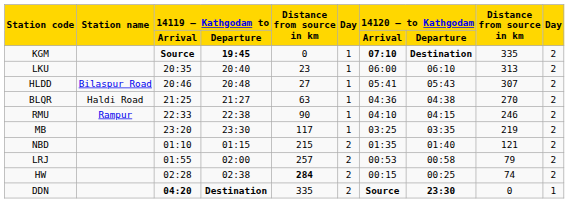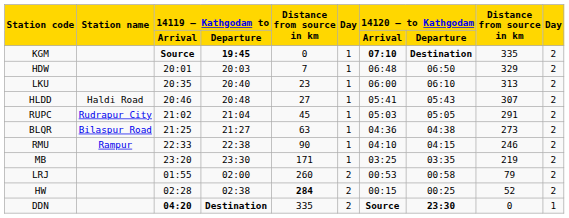 <table class="wikitable plainrowheaders unsortable" style="text-align:center">
 <tr>
 <th scope="col" rowspan="2" style="background:gold;">Station code</th>
 <th scope="col" rowspan="2" style="background:gold;">Station name</th>
 <th scope="col" colspan="2" style="background:gold;"><br><strong>14119 – <a href='#'>Kathgodam</a> to </strong></th>
 <th scope="col" rowspan="2" style="background:gold;">Distance<br> from source <br>in km</th>
 <th scope="col" rowspan="2" style="background:gold;">Day</th>
 <th scope="col" colspan="2" style="background:gold;"><br><strong>14120 –  to <a href='#'>Kathgodam</a></strong></th>
 <th scope="col" rowspan="2" style="background:gold;">Distance<br> from source <br>in km</th>
 <th scope="col" rowspan="2" style="background:gold;">Day</th>
 </tr>
 <tr>
 <th scope="col" colspan="1" style="background:gold;">Arrival</th>
 <th scope="col" colspan="1" style="background:gold;">Departure</th>
 <th scope="col" colspan="1" style="background:gold;">Arrival</th>
 <th scope="col" colspan="1" style="background:gold;">Departure</th>
 </tr>
 <tr>
 <td valign="center">KGM</td>
 <td valign="center"></td>
 <td valign="center"><strong>Source</strong></td>
 <td valign="center"><strong>19:45</strong></td>
 <td valign="center">0</td>
 <td valign="center">1</td>
 <td valign="center"><strong>07:10</strong></td>
 <td valign="center"><strong>Destination</strong></td>
 <td valign="center">335</td>
 <td valign="center">2</td>
 </tr>
 <tr>
+<td valign="center">HDW</td>
+<td valign="center"></td>
+<td valign="center">20:01</td>
+<td valign="center">20:03</td>
+<td valign="center">7</td>
+<td valign="center">1</td>
+<td valign="center">06:48</td>
+<td valign="center">06:50</td>
+<td valign="center">329</td>
+<td valign="center">2</td>
+</tr>
+<tr>
 <td valign="center">LKU</td>
 <td valign="center"></td>
 <td valign="center">20:35</td>
 <td valign="center">20:40</td>
 <td valign="center">23</td>
 <td valign="center">1</td>
 <td valign="center">06:00</td>
 <td valign="center">06:10</td>
 <td valign="center">313</td>
 <td valign="center">2</td>
 </tr>
 <tr>
 <td valign="center">HLDD</td>
-<td valign="center"><a href='#'>Bilaspur Road</a></td>
+<td valign="center">Haldi Road</td>
 <td valign="center">20:46</td>
 <td valign="center">20:48</td>
 <td valign="center">27</td>
 <td valign="center">1</td>
 <td valign="center">05:41</td>
 <td valign="center">05:43</td>
 <td valign="center">307</td>
 <td valign="center">2</td>
 </tr>
 <tr>
+<td valign="center">RUPC</td>
+<td valign="center"><a href='#'>Rudrapur City</a></td>
+<td valign="center">21:02</td>
+<td valign="center">21:04</td>
+<td valign="center">45</td>
+<td valign="center">1</td>
+<td valign="center">05:03</td>
+<td valign="center">05:05</td>
+<td valign="center">291</td>
+<td valign="center">2</td>
+</tr>
+<tr>
 <td valign="center">BLQR</td>
-<td valign="center">Haldi Road</td>
+<td valign="center"><a href='#'>Bilaspur Road</a></td>
 <td valign="center">21:25</td>
 <td valign="center">21:27</td>
 <td valign="center">63</td>
 <td valign="center">1</td>
 <td valign="center">04:36</td>
 <td valign="center">04:38</td>
-<td valign="center">270</td>
+<td valign="center">273</td>
 <td valign="center">2</td>
 </tr>
 <tr>
 <td valign="center">RMU</td>
 <td valign="center"><a href='#'>Rampur</a></td>
 <td valign="center">22:33</td>
 <td valign="center">22:38</td>
 <td valign="center">90</td>
 <td valign="center">1</td>
 <td valign="center">04:10</td>
 <td valign="center">04:15</td>
 <td valign="center">246</td>
 <td valign="center">2</td>
 </tr>
 <tr>
 <td valign="center">MB</td>
 <td valign="center"></td>
 <td valign="center">23:20</td>
 <td valign="center">23:30</td>
-<td valign="center">117</td>
+<td valign="center">171</td>
 <td valign="center">1</td>
 <td valign="center">03:25</td>
 <td valign="center">03:35</td>
 <td valign="center">219</td>
 <td valign="center">2</td>
 </tr>
 <tr>
-<td valign="center">NBD</td>
-<td valign="center"></td>
-<td valign="center">01:10</td>
-<td valign="center">01:15</td>
-<td valign="center">215</td>
-<td valign="center">2</td>
-<td valign="center">01:35</td>
-<td valign="center">01:40</td>
-<td valign="center">121</td>
-<td valign="center">2</td>
-</tr>
-<tr>
 <td valign="center">LRJ</td>
 <td valign="center"></td>
 <td valign="center">01:55</td>
 <td valign="center">02:00</td>
-<td valign="center">257</td>
+<td valign="center">260</td>
 <td valign="center">2</td>
 <td valign="center">00:53</td>
 <td valign="center">00:58</td>
 <td valign="center">79</td>
 <td valign="center">2</td>
 </tr>
 <tr>
 <td valign="center">HW</td>
 <td valign="center"></td>
 <td valign="center">02:28</td>
 <td valign="center">02:38</td>
 <td valign="center"><strong>284</strong></td>
 <td valign="center">2</td>
 <td valign="center">00:15</td>
 <td valign="center">00:25</td>
-<td valign="center">74</td>
+<td valign="center">52</td>
 <td valign="center">2</td>
 </tr>
 <tr>
 <td valign="center">DDN</td>
 <td valign="center"></td>
 <td valign="center"><strong>04:20</strong></td>
 <td valign="center"><strong>Destination</strong></td>
 <td valign="center">335</td>
 <td valign="center">2</td>
 <td valign="center"><strong>Source</strong></td>
 <td valign="center"><strong>23:30</strong></td>
 <td valign="center">0</td>
 <td valign="center">1</td>
 </tr>
 </table>
